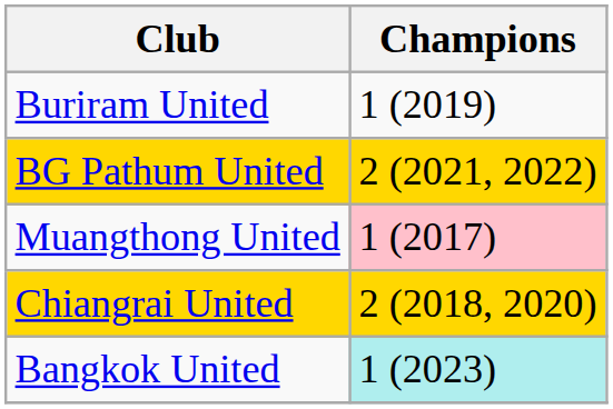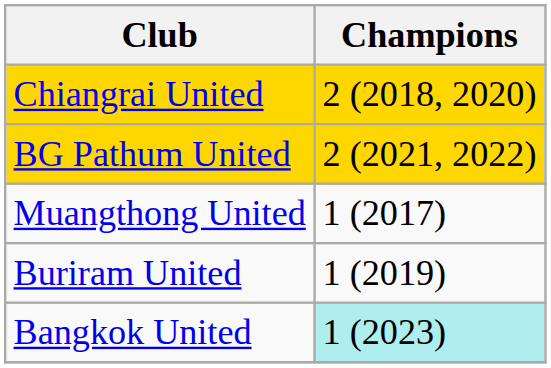 <table class="wikitable sortable" style="font-size: 95%;">
 <tr>
 <th>Club</th>
 <th>Champions</th>
 </tr>
-<tr>
-<td><a href='#'>Buriram United</a></td>
-<td>1 (2019)</td>
+<tr ! style="background:gold;">
+<td><a href='#'>Chiangrai United</a></td>
+<td>2 (2018, 2020)</td>
 </tr>
 <tr ! style="background:gold;">
 <td><a href='#'>BG Pathum United</a></td>
 <td>2 (2021, 2022)</td>
 </tr>
 <tr>
 <td><a href='#'>Muangthong United</a></td>
-<td style="background: pink;">1 (2017)</td>
+<td>1 (2017)</td>
 </tr>
-<tr ! style="background:gold;">
-<td><a href='#'>Chiangrai United</a></td>
-<td>2 (2018, 2020)</td>
+<tr>
+<td><a href='#'>Buriram United</a></td>
+<td>1 (2019)</td>
 </tr>
 <tr>
 <td><a href='#'>Bangkok United</a></td>
 <td style="background: paleturquoise;">1 (2023)</td>
 </tr>
 <tr>
 </tr>
 </table>
